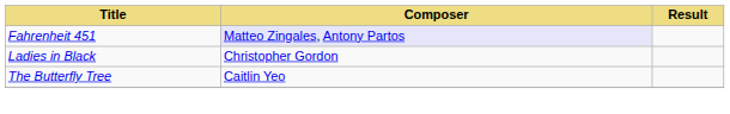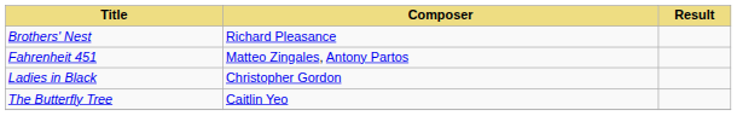 <table class="wikitable" width=100%>
 <tr>
 <th style="width:30%;background:#EEDD82;">Title</th>
 <th style="width:60%;background:#EEDD82;">Composer</th>
 <th style="width:10%;background:#EEDD82;">Result<br></th>
 </tr>
 <tr>
+<td><em><a href='#'>Brothers' Nest</a></em></td>
+<td><a href='#'>Richard Pleasance</a></td>
+<td></td>
+</tr>
+<tr>
 <td><em><a href='#'>Fahrenheit 451</a></em></td>
-<td style="background: lavender;"><a href='#'>Matteo Zingales</a>, <a href='#'>Antony Partos</a></td>
+<td><a href='#'>Matteo Zingales</a>, <a href='#'>Antony Partos</a></td>
 <td></td>
 </tr>
 <tr>
 <td><em><a href='#'>Ladies in Black</a></em></td>
 <td><a href='#'>Christopher Gordon</a></td>
 <td></td>
 </tr>
 <tr>
 <td><em><a href='#'>The Butterfly Tree</a></em></td>
 <td><a href='#'>Caitlin Yeo</a></td>
 <td></td>
 </tr>
 <tr>
 </tr>
 </table>
